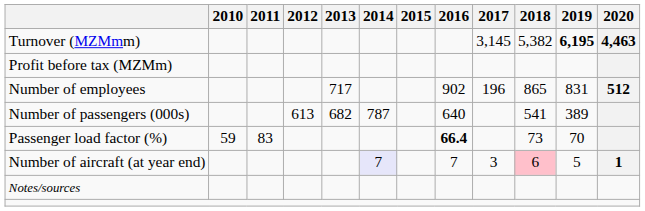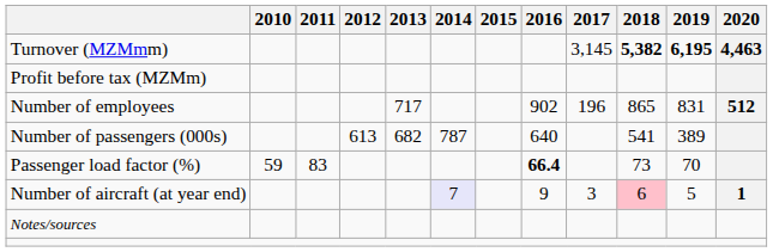 <table class="wikitable" style="text-align:center; margin:1em auto;">
 <tr>
 <th></th>
 <th>2010</th>
 <th>2011</th>
 <th>2012</th>
 <th>2013</th>
 <th>2014</th>
 <th>2015</th>
 <th>2016</th>
 <th>2017</th>
 <th>2018</th>
 <th>2019</th>
 <th>2020</th>
 </tr>
 <tr>
 <td style="text-align:left;">Turnover (<a href='#'>MZMm</a>m)</td>
 <td></td>
 <td></td>
 <td></td>
 <td></td>
 <td></td>
 <td></td>
 <td></td>
 <td>3,145</td>
-<td>5,382</td>
+<td><strong>5,382</strong></td>
 <td><strong>6,195</strong></td>
 <th align=center>4,463</th>
 </tr>
 <tr>
 <td style="text-align:left;">Profit before tax (MZMm)</td>
 <td></td>
 <td></td>
 <td></td>
 <td></td>
 <td></td>
 <td></td>
 <td></td>
 <td></td>
 <td></td>
 <td></td>
 <th align=center></th>
 </tr>
 <tr>
 <td style="text-align:left;">Number of employees</td>
 <td></td>
 <td></td>
 <td></td>
 <td>717</td>
 <td></td>
 <td></td>
 <td>902</td>
 <td>196</td>
 <td>865</td>
 <td>831</td>
 <th align=center>512</th>
 </tr>
 <tr>
 <td style="text-align:left;">Number of passengers (000s)</td>
 <td></td>
 <td></td>
 <td>613</td>
 <td>682</td>
 <td>787</td>
 <td></td>
 <td>640</td>
 <td></td>
 <td>541</td>
 <td>389</td>
 <th align=center></th>
 </tr>
 <tr>
 <td style="text-align:left;">Passenger load factor (%)</td>
 <td>59</td>
 <td>83</td>
 <td></td>
 <td></td>
 <td></td>
 <td></td>
 <td><strong>66.4</strong></td>
 <td></td>
 <td>73</td>
 <td>70</td>
 <th align=center></th>
 </tr>
 <tr>
 <td style="text-align:left;">Number of aircraft (at year end)</td>
 <td></td>
 <td></td>
 <td></td>
 <td></td>
 <td style="background: lavender;">7</td>
 <td></td>
-<td>7</td>
+<td>9</td>
 <td>3</td>
 <td style="background: pink;">6</td>
 <td>5</td>
 <th align=center>1</th>
 </tr>
 <tr>
 <td style="text-align:left;"><small><em>Notes/sources</em></small></td>
 <td></td>
 <td></td>
 <td></td>
 <td></td>
 <td></td>
 <td></td>
 <td></td>
 <td></td>
 <td></td>
 <td></td>
 <td><br></td>
 </tr>
 <tr>
 <td colspan="13" style="text-align:left;"></td>
 </tr>
 </table>
